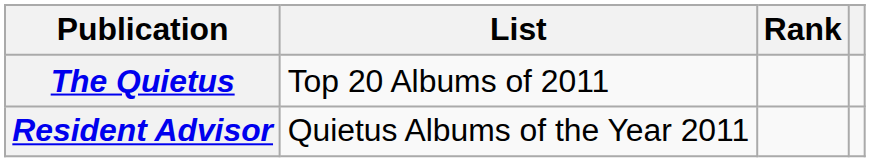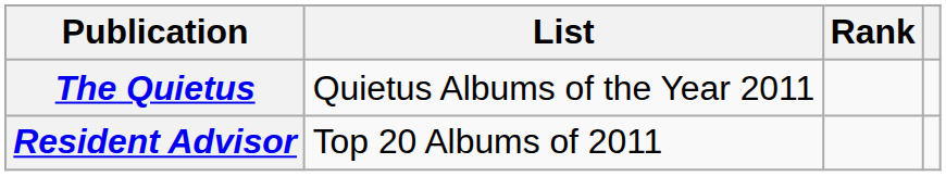 <table class="wikitable sortable plainrowheaders">
 <tr>
 <th scope="col">Publication</th>
 <th scope="col">List</th>
 <th scope="col">Rank</th>
 <th scope="col" class="unsortable"></th>
 </tr>
 <tr>
 <th scope="row"><em><a href='#'>The Quietus</a></em></th>
-<td>Top 20 Albums of 2011</td>
+<td>Quietus Albums of the Year 2011</td>
 <td></td>
 <td></td>
 </tr>
 <tr>
 <th scope="row"><em><a href='#'>Resident Advisor</a></em></th>
-<td>Quietus Albums of the Year 2011</td>
+<td>Top 20 Albums of 2011</td>
 <td></td>
 <td></td>
 </tr>
 </table>
